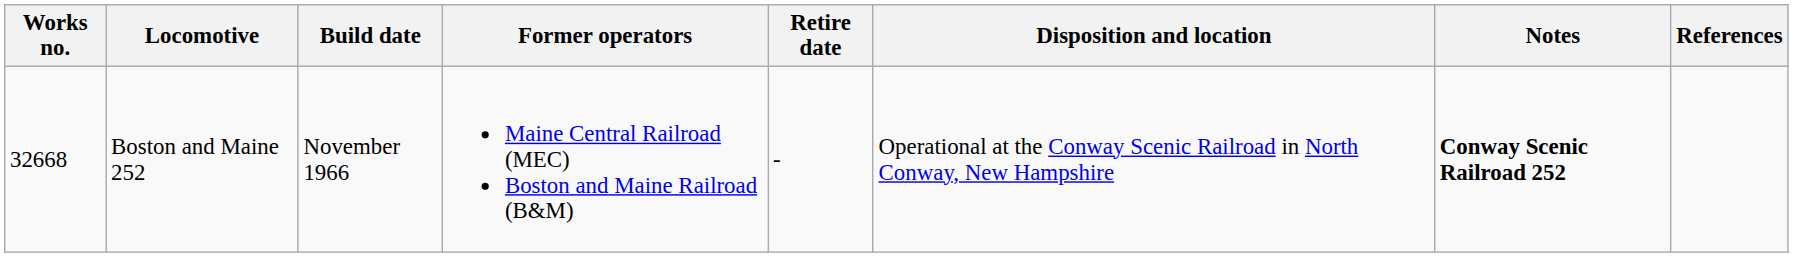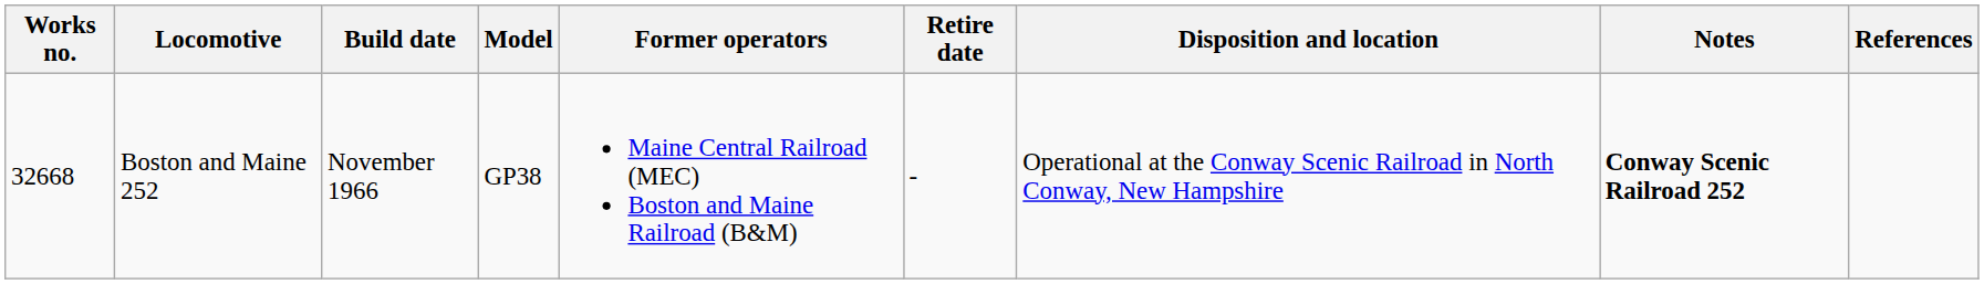 <table class="wikitable">
 <tr>
 <th>Works no.</th>
 <th>Locomotive</th>
 <th>Build date</th>
+<th>Model</th>
 <th>Former operators</th>
 <th>Retire date</th>
 <th>Disposition and location</th>
 <th>Notes</th>
 <th>References</th>
 </tr>
 <tr>
 <td>32668</td>
 <td>Boston and Maine 252</td>
 <td>November 1966</td>
+<td>GP38</td>
 <td><br><ul><li><a href='#'>Maine Central Railroad</a> (MEC)</li><li><a href='#'>Boston and Maine Railroad</a> (B&M)</li></ul></td>
 <td>-</td>
 <td>Operational at the <a href='#'>Conway Scenic Railroad</a> in <a href='#'>North Conway, New Hampshire</a></td>
 <td><strong>Conway Scenic Railroad 252</strong></td>
 <td></td>
 </tr>
 </table>
